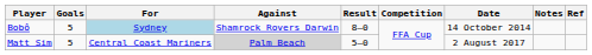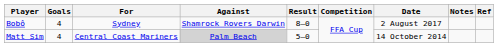 <table class="wikitable" style="text-align:center;">
 <tr>
 <th>Player</th>
 <th>Goals</th>
 <th>For</th>
 <th>Against</th>
 <th>Result</th>
 <th>Competition</th>
 <th>Date</th>
 <th>Notes</th>
 <th>Ref</th>
 </tr>
 <tr>
 <td align="left"><a href='#'>Bobô</a></td>
-<td>5</td>
-<td style="background: lightblue;"><a href='#'>Sydney</a></td>
+<td>4</td>
+<td><a href='#'>Sydney</a></td>
 <td><a href='#'>Shamrock Rovers Darwin</a></td>
 <td>8–0</td>
 <td rowspan="2"><a href='#'>FFA Cup</a></td>
-<td>14 October 2014</td>
+<td>2 August 2017</td>
 <td></td>
 <td></td>
 </tr>
 <tr>
 <td align=left><a href='#'>Matt Sim</a></td>
-<td>5</td>
+<td>4</td>
 <td><a href='#'>Central Coast Mariners</a></td>
 <td style="background: lightgrey;"><a href='#'>Palm Beach</a></td>
 <td>5–0</td>
-<td>2 August 2017</td>
+<td>14 October 2014</td>
 <td></td>
 <td></td>
 </tr>
 </table>
